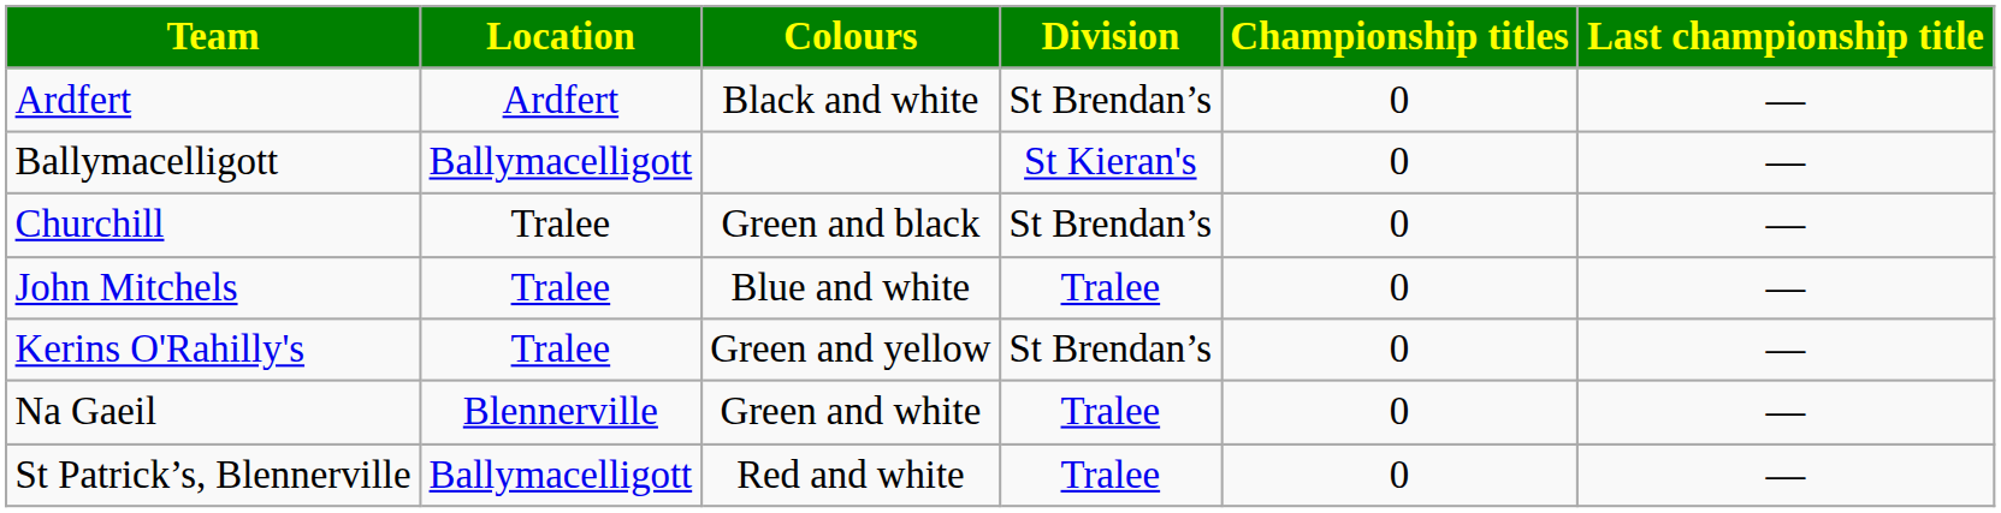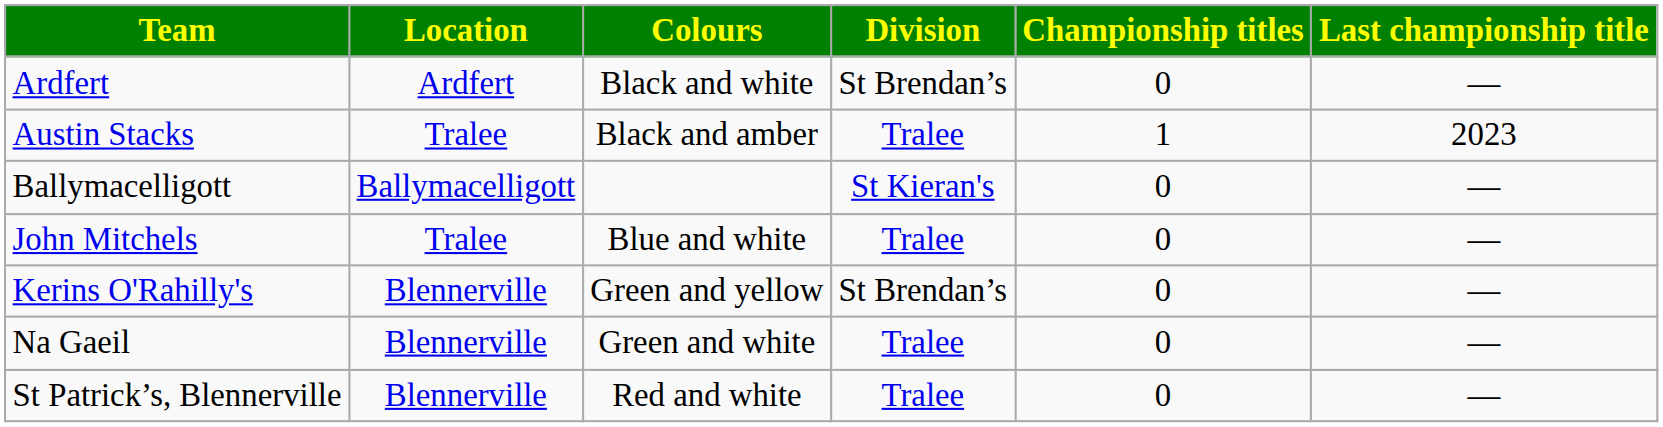 <table class="wikitable sortable" style="text-align:center">
 <tr>
 <th style="background:green;color:yellow">Team</th>
 <th style="background:green;color:yellow">Location</th>
 <th style="background:green;color:yellow">Colours</th>
 <th style="background:green;color:yellow">Division</th>
 <th style="background:green;color:yellow">Championship titles</th>
 <th style="background:green;color:yellow">Last championship title</th>
 </tr>
 <tr>
 <td style="text-align:left"><a href='#'>Ardfert</a></td>
 <td><a href='#'>Ardfert</a></td>
 <td>Black and white</td>
 <td>St Brendan’s</td>
 <td>0</td>
 <td>—</td>
 </tr>
 <tr>
+<td style="text-align:left"> <a href='#'>Austin Stacks</a></td>
+<td><a href='#'>Tralee</a></td>
+<td>Black and amber</td>
+<td><a href='#'>Tralee</a></td>
+<td>1</td>
+<td>2023</td>
+</tr>
+<tr>
 <td style="text-align:left">Ballymacelligott</td>
 <td><a href='#'>Ballymacelligott</a></td>
 <td></td>
 <td><a href='#'>St Kieran's</a></td>
-<td>0</td>
-<td>—</td>
-</tr>
-<tr>
-<td style="text-align:left"><a href='#'>Churchill</a></td>
-<td>Tralee</td>
-<td>Green and black</td>
-<td>St Brendan’s</td>
 <td>0</td>
 <td>—</td>
 </tr>
 <tr>
 <td style="text-align:left"> <a href='#'>John Mitchels</a></td>
 <td><a href='#'>Tralee</a></td>
 <td>Blue and white</td>
 <td><a href='#'>Tralee</a></td>
 <td>0</td>
 <td>—</td>
 </tr>
 <tr>
 <td style="text-align:left"> <a href='#'>Kerins O'Rahilly's</a></td>
-<td><a href='#'>Tralee</a></td>
+<td><a href='#'>Blennerville</a></td>
 <td>Green and yellow</td>
 <td>St Brendan’s</td>
 <td>0</td>
 <td>—</td>
 </tr>
 <tr>
 <td style="text-align:left">Na Gaeil</td>
 <td><a href='#'>Blennerville</a></td>
 <td>Green and white</td>
 <td><a href='#'>Tralee</a></td>
 <td>0</td>
 <td>—</td>
 </tr>
 <tr>
 <td style="text-align:left">St Patrick’s, Blennerville</td>
-<td><a href='#'>Ballymacelligott</a></td>
+<td><a href='#'>Blennerville</a></td>
 <td>Red and white</td>
 <td><a href='#'>Tralee</a></td>
 <td>0</td>
 <td>—</td>
 </tr>
 </table>
